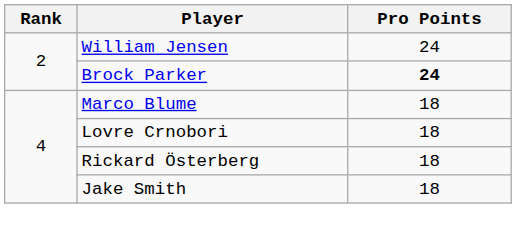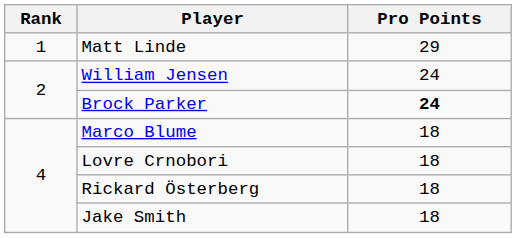 <table class="wikitable" width=30%>
 <tr>
 <th>Rank</th>
 <th>Player</th>
 <th>Pro Points</th>
+</tr>
+<tr>
+<td align=center>1</td>
+<td> Matt Linde</td>
+<td align=center>29</td>
 </tr>
 <tr>
 <td align=center rowspan=2>2</td>
 <td> <a href='#'>William Jensen</a></td>
 <td align=center>24</td>
 </tr>
 <tr>
 <td> <a href='#'>Brock Parker</a></td>
 <td align=center><strong>24</strong></td>
 </tr>
 <tr>
 <td align=center rowspan=4>4</td>
 <td> <a href='#'>Marco Blume</a></td>
 <td align=center>18</td>
 </tr>
 <tr>
 <td> Lovre Crnobori</td>
 <td align=center>18</td>
 </tr>
 <tr>
 <td> Rickard Österberg</td>
 <td align=center>18</td>
 </tr>
 <tr>
 <td> Jake Smith</td>
 <td align=center>18</td>
 </tr>
 </table>
